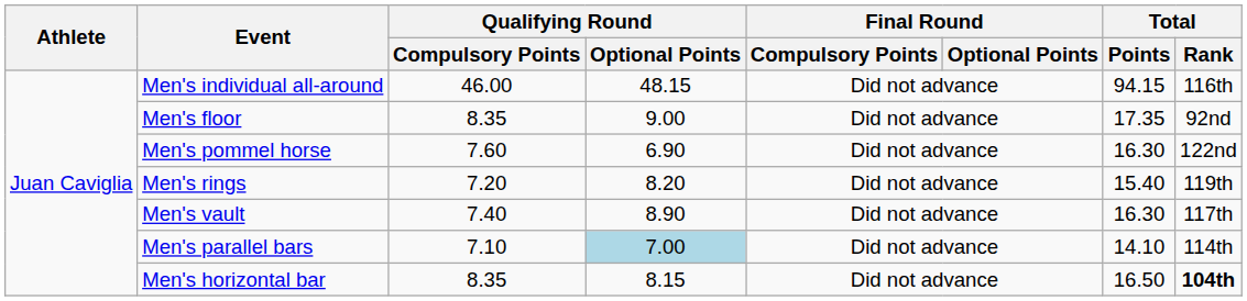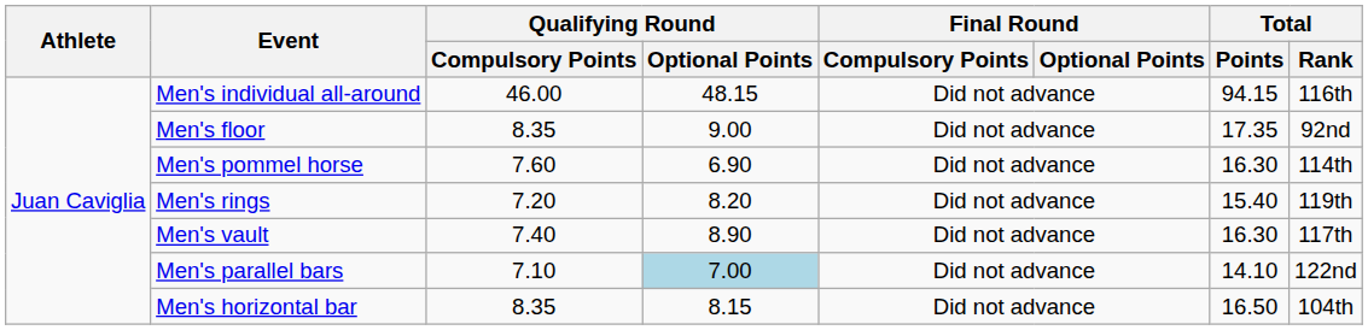 <table class=wikitable style="font-size:90%">
 <tr>
 <th rowspan="2">Athlete</th>
 <th rowspan="2">Event</th>
 <th colspan="2">Qualifying Round</th>
 <th colspan="2">Final Round</th>
 <th colspan="2">Total</th>
 </tr>
 <tr>
 <th>Compulsory Points</th>
 <th>Optional Points</th>
 <th>Compulsory Points</th>
 <th>Optional Points</th>
 <th>Points</th>
 <th>Rank</th>
 </tr>
 <tr>
 <td rowspan="7" align=center><a href='#'>Juan Caviglia</a></td>
 <td align=left><a href='#'>Men's individual all-around</a></td>
 <td align=center>46.00</td>
 <td align=center>48.15</td>
 <td colspan=2 align=center>Did not advance</td>
 <td align=center>94.15</td>
 <td align=center>116th</td>
 </tr>
 <tr>
 <td align=left><a href='#'>Men's floor</a></td>
 <td align=center>8.35</td>
 <td align=center>9.00</td>
 <td colspan=2 align=center>Did not advance</td>
 <td align=center>17.35</td>
 <td align=center>92nd</td>
 </tr>
 <tr>
 <td align=left><a href='#'>Men's pommel horse</a></td>
 <td align=center>7.60</td>
 <td align=center>6.90</td>
 <td colspan=2 align=center>Did not advance</td>
 <td align=center>16.30</td>
-<td align=center>122nd</td>
+<td align=center>114th</td>
 </tr>
 <tr>
 <td align=left><a href='#'>Men's rings</a></td>
 <td align=center>7.20</td>
 <td align=center>8.20</td>
 <td colspan=2 align=center>Did not advance</td>
 <td align=center>15.40</td>
 <td align=center>119th</td>
 </tr>
 <tr>
 <td align=left><a href='#'>Men's vault</a></td>
 <td align=center>7.40</td>
 <td align=center>8.90</td>
 <td colspan=2 align=center>Did not advance</td>
 <td align=center>16.30</td>
 <td align=center>117th</td>
 </tr>
 <tr>
 <td align=left><a href='#'>Men's parallel bars</a></td>
 <td align=center>7.10</td>
 <td align=center style="background: lightblue;">7.00</td>
 <td colspan=2 align=center>Did not advance</td>
 <td align=center>14.10</td>
-<td align=center>114th</td>
+<td align=center>122nd</td>
 </tr>
 <tr>
 <td align=left><a href='#'>Men's horizontal bar</a></td>
 <td align=center>8.35</td>
 <td align=center>8.15</td>
 <td colspan=2 align=center>Did not advance</td>
 <td align=center>16.50</td>
-<td align=center><strong>104th</strong></td>
+<td align=center>104th</td>
 </tr>
 </table>
